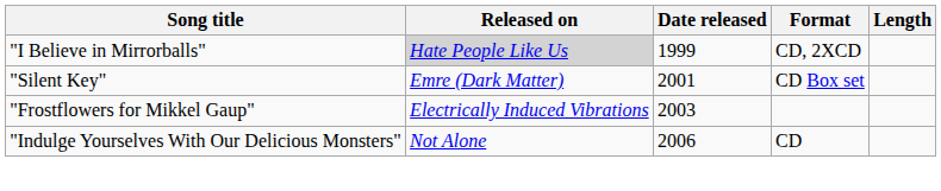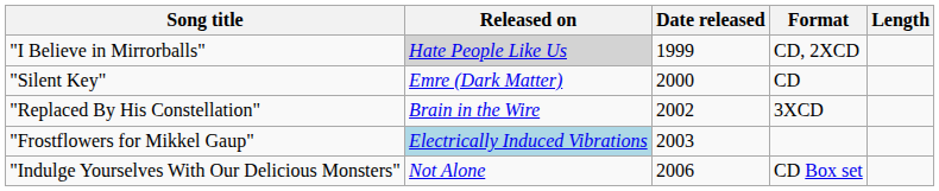 <table class="wikitable">
 <tr>
 <th>Song title</th>
 <th>Released on</th>
 <th>Date released</th>
 <th>Format</th>
 <th>Length</th>
 </tr>
 <tr>
 <td>"I Believe in Mirrorballs"</td>
 <td style="background: lightgrey;"><em><a href='#'>Hate People Like Us</a></em></td>
 <td>1999</td>
 <td>CD, 2XCD</td>
 <td></td>
 </tr>
 <tr>
 <td>"Silent Key"</td>
 <td><em><a href='#'>Emre (Dark Matter)</a></em></td>
-<td>2001</td>
-<td>CD <a href='#'>Box set</a></td>
+<td>2000</td>
+<td>CD</td>
+<td></td>
+</tr>
+<tr>
+<td>"Replaced By His Constellation"</td>
+<td><em><a href='#'>Brain in the Wire</a></em></td>
+<td>2002</td>
+<td>3XCD</td>
 <td></td>
 </tr>
 <tr>
 <td>"Frostflowers for Mikkel Gaup"</td>
-<td><em><a href='#'>Electrically Induced Vibrations</a></em></td>
+<td style="background: lightblue;"><em><a href='#'>Electrically Induced Vibrations</a></em></td>
 <td>2003</td>
 <td></td>
 <td></td>
 </tr>
 <tr>
 <td>"Indulge Yourselves With Our Delicious Monsters"</td>
 <td><em><a href='#'>Not Alone</a></em></td>
 <td>2006</td>
-<td>CD</td>
+<td>CD <a href='#'>Box set</a></td>
 <td></td>
 </tr>
 </table>
